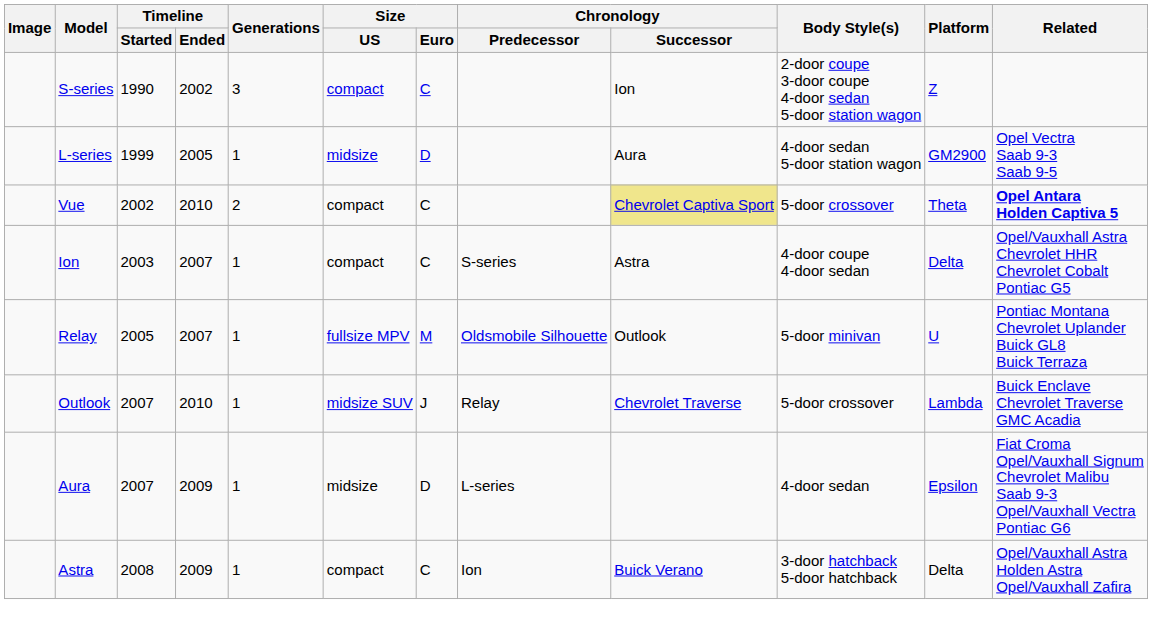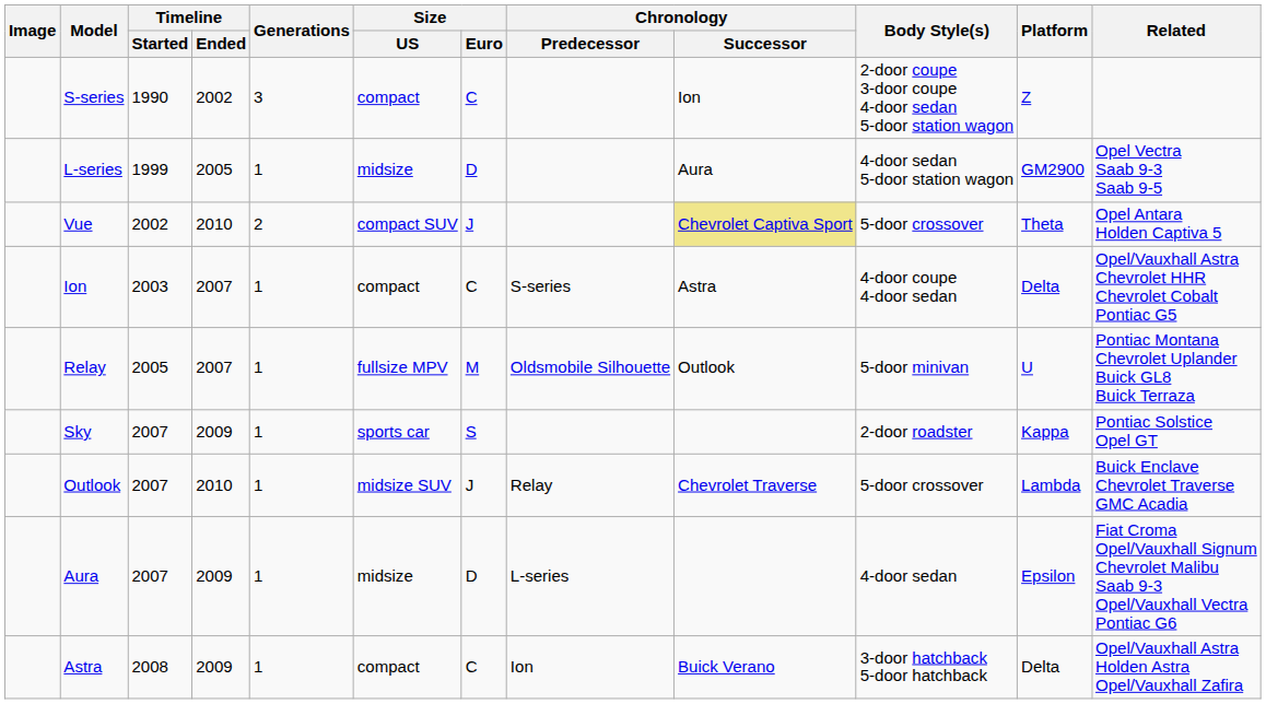 <table class="wikitable sortable">
 <tr>
 <th rowspan="2">Image</th>
 <th rowspan="2">Model</th>
 <th colspan="2">Timeline</th>
 <th rowspan="2">Generations</th>
 <th colspan="2">Size</th>
 <th colspan="2">Chronology</th>
 <th rowspan="2">Body Style(s)</th>
 <th rowspan="2">Platform</th>
 <th rowspan="2">Related</th>
 </tr>
 <tr>
 <th>Started</th>
 <th>Ended</th>
 <th>US</th>
 <th>Euro</th>
 <th>Predecessor</th>
 <th>Successor</th>
 </tr>
 <tr>
 <td></td>
 <td><a href='#'>S-series</a></td>
 <td>1990</td>
 <td>2002</td>
 <td>3</td>
 <td><a href='#'>compact</a></td>
 <td><a href='#'>C</a></td>
 <td></td>
 <td>Ion</td>
 <td>2-door <a href='#'>coupe</a><br>3-door coupe<br>4-door <a href='#'>sedan</a><br>5-door <a href='#'>station wagon</a></td>
 <td><a href='#'>Z</a></td>
 <td></td>
 </tr>
 <tr>
 <td></td>
 <td><a href='#'>L-series</a></td>
 <td>1999</td>
 <td>2005</td>
 <td>1</td>
 <td><a href='#'>midsize</a></td>
 <td><a href='#'>D</a></td>
 <td></td>
 <td>Aura</td>
 <td>4-door sedan<br>5-door station wagon</td>
 <td><a href='#'>GM2900</a></td>
 <td><a href='#'>Opel Vectra</a><br><a href='#'>Saab 9-3</a><br><a href='#'>Saab 9-5</a></td>
 </tr>
 <tr>
 <td></td>
 <td><a href='#'>Vue</a></td>
 <td>2002</td>
 <td>2010</td>
 <td>2</td>
-<td>compact</td>
-<td>C</td>
+<td><a href='#'>compact SUV</a></td>
+<td><a href='#'>J</a></td>
 <td></td>
 <td style="background: khaki;"><a href='#'>Chevrolet Captiva Sport</a></td>
 <td>5-door <a href='#'>crossover</a></td>
 <td><a href='#'>Theta</a></td>
-<td><strong><a href='#'>Opel Antara</a><br><a href='#'>Holden Captiva 5</a></strong></td>
+<td><a href='#'>Opel Antara</a><br><a href='#'>Holden Captiva 5</a></td>
 </tr>
 <tr>
 <td></td>
 <td><a href='#'>Ion</a></td>
 <td>2003</td>
 <td>2007</td>
 <td>1</td>
 <td>compact</td>
 <td>C</td>
 <td>S-series</td>
 <td>Astra</td>
 <td>4-door coupe<br>4-door sedan</td>
 <td><a href='#'>Delta</a></td>
 <td><a href='#'>Opel/Vauxhall Astra</a><br><a href='#'>Chevrolet HHR</a><br><a href='#'>Chevrolet Cobalt</a><br><a href='#'>Pontiac G5</a></td>
 </tr>
 <tr>
 <td></td>
 <td><a href='#'>Relay</a></td>
 <td>2005</td>
 <td>2007</td>
 <td>1</td>
 <td><a href='#'>fullsize MPV</a></td>
 <td><a href='#'>M</a></td>
 <td><a href='#'>Oldsmobile Silhouette</a></td>
 <td>Outlook</td>
 <td>5-door <a href='#'>minivan</a></td>
 <td><a href='#'>U</a></td>
 <td><a href='#'>Pontiac Montana</a><br><a href='#'>Chevrolet Uplander</a><br><a href='#'>Buick GL8</a><br><a href='#'>Buick Terraza</a></td>
+</tr>
+<tr>
+<td></td>
+<td><a href='#'>Sky</a></td>
+<td>2007</td>
+<td>2009</td>
+<td>1</td>
+<td><a href='#'>sports car</a></td>
+<td><a href='#'>S</a></td>
+<td></td>
+<td></td>
+<td>2-door <a href='#'>roadster</a></td>
+<td><a href='#'>Kappa</a></td>
+<td><a href='#'>Pontiac Solstice</a><br><a href='#'>Opel GT</a></td>
 </tr>
 <tr>
 <td></td>
 <td><a href='#'>Outlook</a></td>
 <td>2007</td>
 <td>2010</td>
 <td>1</td>
 <td><a href='#'>midsize SUV</a></td>
 <td>J</td>
 <td>Relay</td>
 <td><a href='#'>Chevrolet Traverse</a></td>
 <td>5-door crossover</td>
 <td><a href='#'>Lambda</a></td>
 <td><a href='#'>Buick Enclave</a><br><a href='#'>Chevrolet Traverse</a><br><a href='#'>GMC Acadia</a></td>
 </tr>
 <tr>
 <td></td>
 <td><a href='#'>Aura</a></td>
 <td>2007</td>
 <td>2009</td>
 <td>1</td>
 <td>midsize</td>
 <td>D</td>
 <td>L-series</td>
 <td></td>
 <td>4-door sedan</td>
 <td><a href='#'>Epsilon</a></td>
 <td><a href='#'>Fiat Croma</a><br><a href='#'>Opel/Vauxhall Signum</a><br><a href='#'>Chevrolet Malibu</a><br><a href='#'>Saab 9-3</a><br><a href='#'>Opel/Vauxhall Vectra</a><br><a href='#'>Pontiac G6</a></td>
 </tr>
 <tr>
 <td></td>
 <td><a href='#'>Astra</a></td>
 <td>2008</td>
 <td>2009</td>
 <td>1</td>
 <td>compact</td>
 <td>C</td>
 <td>Ion</td>
 <td><a href='#'>Buick Verano</a></td>
 <td>3-door <a href='#'>hatchback</a><br>5-door hatchback</td>
 <td>Delta</td>
 <td><a href='#'>Opel/Vauxhall Astra</a><br><a href='#'>Holden Astra</a><br><a href='#'>Opel/Vauxhall Zafira</a></td>
 </tr>
 </table>
